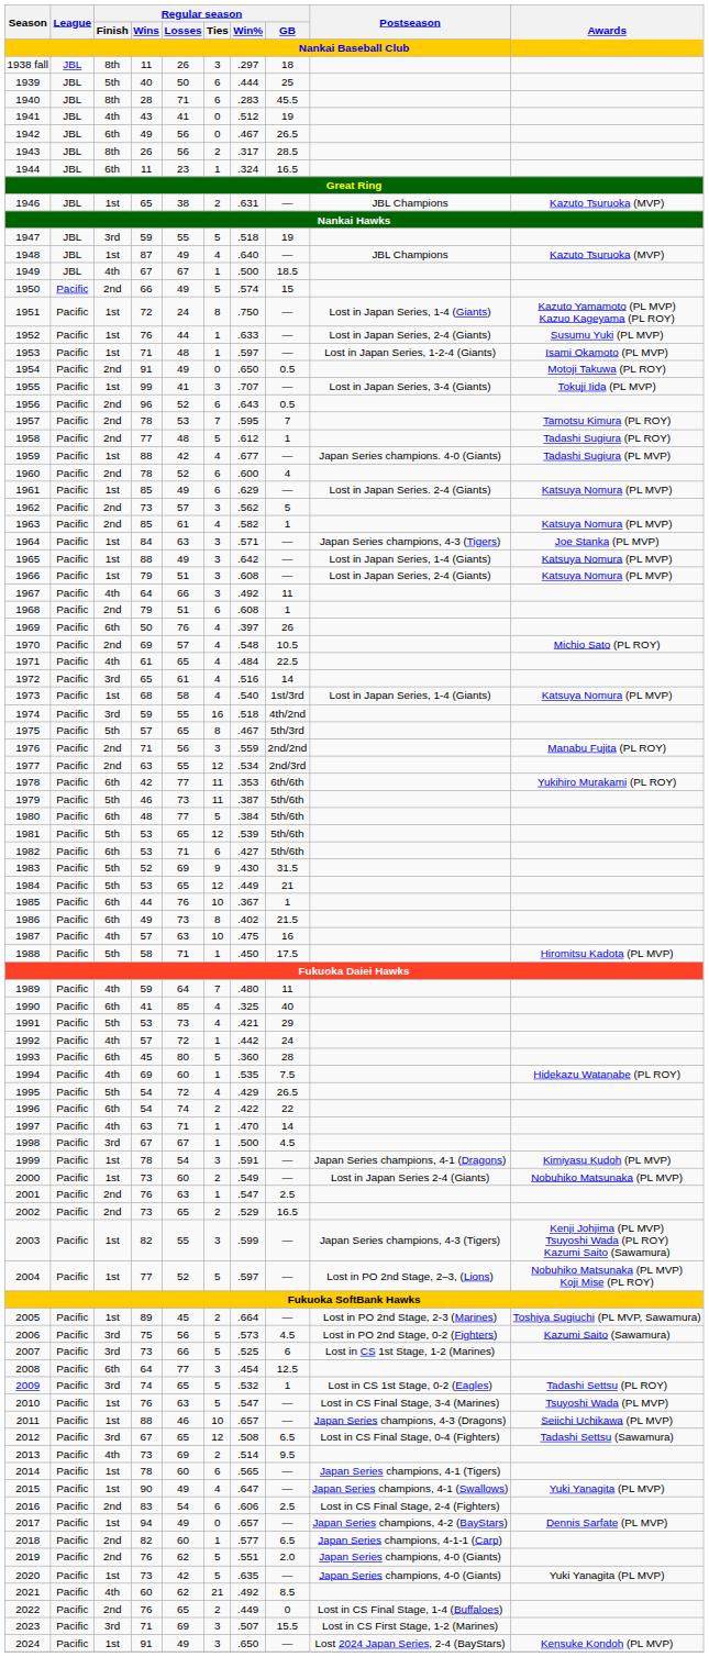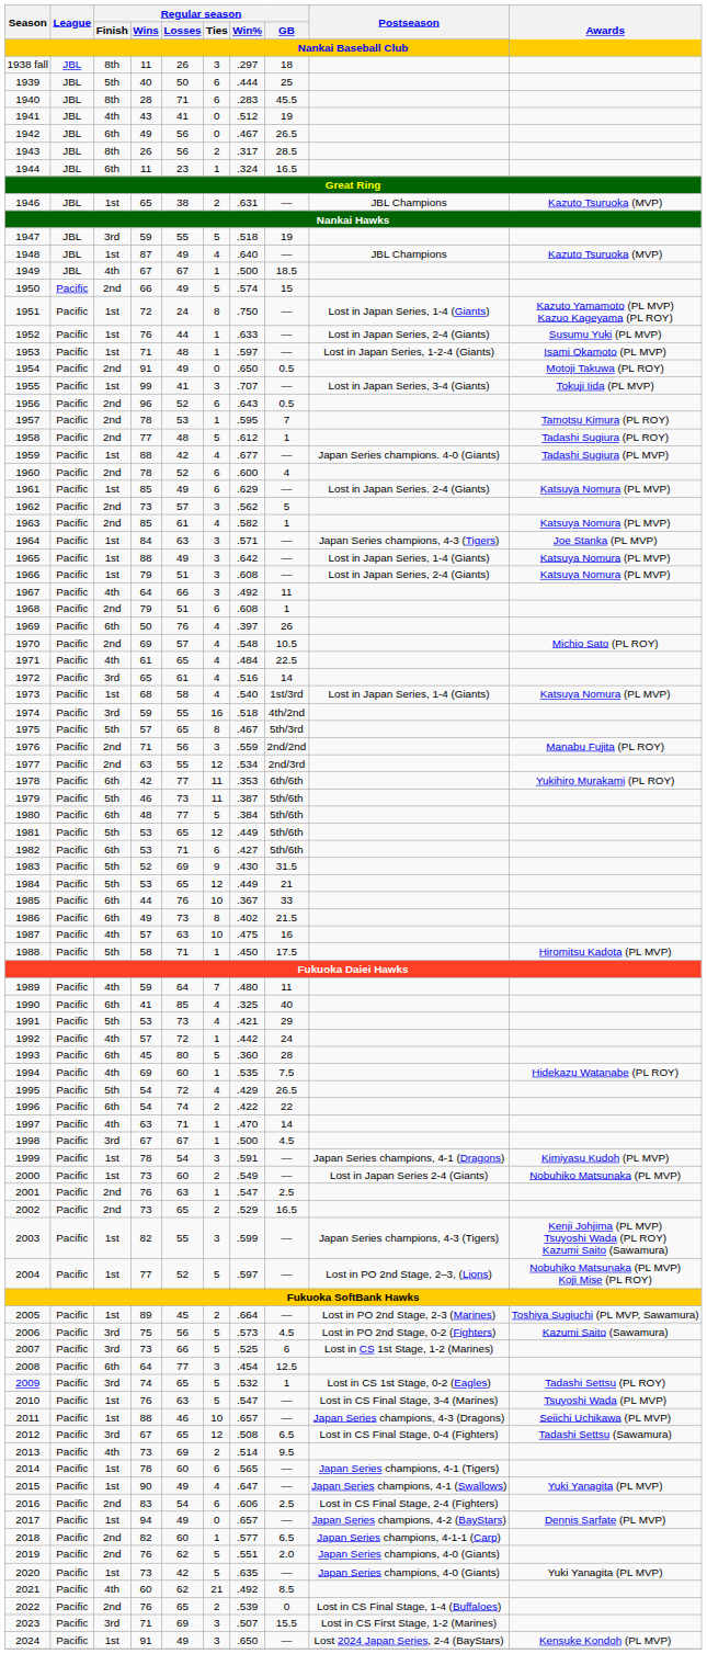 <table class="wikitable" style="text-align:center; font-size:95%">
 <tr>
 <th rowspan=2>Season</th>
 <th rowspan=2><a href='#'>League</a></th>
 <th colspan=6><a href='#'>Regular season</a></th>
 <th rowspan=2><a href='#'>Postseason</a></th>
 <th rowspan=3><a href='#'>Awards</a></th>
 </tr>
 <tr>
 <th>Finish</th>
 <th><a href='#'>Wins</a></th>
 <th><a href='#'>Losses</a></th>
 <th>Ties</th>
 <th><a href='#'>Win%</a></th>
 <th><a href='#'>GB</a></th>
 </tr>
 <tr>
 <td align="center" colspan="10" style="background:#ffcc00; color:blue"><strong>Nankai Baseball Club</strong></td>
 </tr>
 <tr>
 <td>1938 fall</td>
 <td><a href='#'>JBL</a></td>
 <td>8th</td>
 <td>11</td>
 <td>26</td>
 <td>3</td>
 <td>.297</td>
 <td>18</td>
 <td></td>
 <td></td>
 </tr>
 <tr>
 <td>1939</td>
 <td>JBL</td>
 <td>5th</td>
 <td>40</td>
 <td>50</td>
 <td>6</td>
 <td>.444</td>
 <td>25</td>
 <td></td>
 <td></td>
 </tr>
 <tr>
 <td>1940</td>
 <td>JBL</td>
 <td>8th</td>
 <td>28</td>
 <td>71</td>
 <td>6</td>
 <td>.283</td>
 <td>45.5</td>
 <td></td>
 <td></td>
 </tr>
 <tr>
 <td>1941</td>
 <td>JBL</td>
 <td>4th</td>
 <td>43</td>
 <td>41</td>
 <td>0</td>
 <td>.512</td>
 <td>19</td>
 <td></td>
 <td></td>
 </tr>
 <tr>
 <td>1942</td>
 <td>JBL</td>
 <td>6th</td>
 <td>49</td>
 <td>56</td>
 <td>0</td>
 <td>.467</td>
 <td>26.5</td>
 <td></td>
 <td></td>
 </tr>
 <tr>
 <td>1943</td>
 <td>JBL</td>
 <td>8th</td>
 <td>26</td>
 <td>56</td>
 <td>2</td>
 <td>.317</td>
 <td>28.5</td>
 <td></td>
 <td></td>
 </tr>
 <tr>
 <td>1944</td>
 <td>JBL</td>
 <td>6th</td>
 <td>11</td>
 <td>23</td>
 <td>1</td>
 <td>.324</td>
 <td>16.5</td>
 <td></td>
 <td></td>
 </tr>
 <tr>
 <td align="center" colspan="10" style="background:#006400; color:yellow"><strong>Great Ring</strong></td>
 </tr>
 <tr>
 <td>1946</td>
 <td>JBL</td>
 <td>1st</td>
 <td>65</td>
 <td>38</td>
 <td>2</td>
 <td>.631</td>
 <td>—</td>
 <td>JBL Champions</td>
 <td><a href='#'>Kazuto Tsuruoka</a> (MVP)</td>
 </tr>
 <tr>
 <td align="center" colspan="10" style="background:#006400; color:white"><strong>Nankai Hawks</strong></td>
 </tr>
 <tr>
 <td>1947</td>
 <td>JBL</td>
 <td>3rd</td>
 <td>59</td>
 <td>55</td>
 <td>5</td>
 <td>.518</td>
 <td>19</td>
 <td></td>
 <td></td>
 </tr>
 <tr>
 <td>1948</td>
 <td>JBL</td>
 <td>1st</td>
 <td>87</td>
 <td>49</td>
 <td>4</td>
 <td>.640</td>
 <td>—</td>
 <td>JBL Champions</td>
 <td><a href='#'>Kazuto Tsuruoka</a> (MVP)</td>
 </tr>
 <tr>
 <td>1949</td>
 <td>JBL</td>
 <td>4th</td>
 <td>67</td>
 <td>67</td>
 <td>1</td>
 <td>.500</td>
 <td>18.5</td>
 <td></td>
 <td></td>
 </tr>
 <tr>
 <td>1950</td>
 <td><a href='#'>Pacific</a></td>
 <td>2nd</td>
 <td>66</td>
 <td>49</td>
 <td>5</td>
 <td>.574</td>
 <td>15</td>
 <td></td>
 <td></td>
 </tr>
 <tr>
 <td>1951</td>
 <td>Pacific</td>
 <td>1st</td>
 <td>72</td>
 <td>24</td>
 <td>8</td>
 <td>.750</td>
 <td>—</td>
 <td>Lost in Japan Series, 1-4 (<a href='#'>Giants</a>)</td>
 <td><a href='#'>Kazuto Yamamoto</a> (PL MVP)<br><a href='#'>Kazuo Kageyama</a> (PL ROY)</td>
 </tr>
 <tr>
 <td>1952</td>
 <td>Pacific</td>
 <td>1st</td>
 <td>76</td>
 <td>44</td>
 <td>1</td>
 <td>.633</td>
 <td>—</td>
 <td>Lost in Japan Series, 2-4 (Giants)</td>
 <td><a href='#'>Susumu Yuki</a> (PL MVP)</td>
 </tr>
 <tr>
 <td>1953</td>
 <td>Pacific</td>
 <td>1st</td>
 <td>71</td>
 <td>48</td>
 <td>1</td>
 <td>.597</td>
 <td>—</td>
 <td>Lost in Japan Series, 1-2-4 (Giants)</td>
 <td><a href='#'>Isami Okamoto</a> (PL MVP)</td>
 </tr>
 <tr>
 <td>1954</td>
 <td>Pacific</td>
 <td>2nd</td>
 <td>91</td>
 <td>49</td>
 <td>0</td>
 <td>.650</td>
 <td>0.5</td>
 <td></td>
 <td><a href='#'>Motoji Takuwa</a> (PL ROY)</td>
 </tr>
 <tr>
 <td>1955</td>
 <td>Pacific</td>
 <td>1st</td>
 <td>99</td>
 <td>41</td>
 <td>3</td>
 <td>.707</td>
 <td>—</td>
 <td>Lost in Japan Series, 3-4 (Giants)</td>
 <td><a href='#'>Tokuji Iida</a> (PL MVP)</td>
 </tr>
 <tr>
 <td>1956</td>
 <td>Pacific</td>
 <td>2nd</td>
 <td>96</td>
 <td>52</td>
 <td>6</td>
 <td>.643</td>
 <td>0.5</td>
 <td></td>
 <td></td>
 </tr>
 <tr>
 <td>1957</td>
 <td>Pacific</td>
 <td>2nd</td>
 <td>78</td>
 <td>53</td>
-<td>7</td>
+<td>1</td>
 <td>.595</td>
 <td>7</td>
 <td></td>
 <td><a href='#'>Tamotsu Kimura</a> (PL ROY)</td>
 </tr>
 <tr>
 <td>1958</td>
 <td>Pacific</td>
 <td>2nd</td>
 <td>77</td>
 <td>48</td>
 <td>5</td>
 <td>.612</td>
 <td>1</td>
 <td></td>
 <td><a href='#'>Tadashi Sugiura</a> (PL ROY)</td>
 </tr>
 <tr>
 <td>1959</td>
 <td>Pacific</td>
 <td>1st</td>
 <td>88</td>
 <td>42</td>
 <td>4</td>
 <td>.677</td>
 <td>—</td>
 <td>Japan Series champions. 4-0 (Giants)</td>
 <td><a href='#'>Tadashi Sugiura</a> (PL MVP)</td>
 </tr>
 <tr>
 <td>1960</td>
 <td>Pacific</td>
 <td>2nd</td>
 <td>78</td>
 <td>52</td>
 <td>6</td>
 <td>.600</td>
 <td>4</td>
 <td></td>
 <td></td>
 </tr>
 <tr>
 <td>1961</td>
 <td>Pacific</td>
 <td>1st</td>
 <td>85</td>
 <td>49</td>
 <td>6</td>
 <td>.629</td>
 <td>—</td>
 <td>Lost in Japan Series. 2-4 (Giants)</td>
 <td><a href='#'>Katsuya Nomura</a> (PL MVP)</td>
 </tr>
 <tr>
 <td>1962</td>
 <td>Pacific</td>
 <td>2nd</td>
 <td>73</td>
 <td>57</td>
 <td>3</td>
 <td>.562</td>
 <td>5</td>
 <td></td>
 <td></td>
 </tr>
 <tr>
 <td>1963</td>
 <td>Pacific</td>
 <td>2nd</td>
 <td>85</td>
 <td>61</td>
 <td>4</td>
 <td>.582</td>
 <td>1</td>
 <td></td>
 <td><a href='#'>Katsuya Nomura</a> (PL MVP)</td>
 </tr>
 <tr>
 <td>1964</td>
 <td>Pacific</td>
 <td>1st</td>
 <td>84</td>
 <td>63</td>
 <td>3</td>
 <td>.571</td>
 <td>—</td>
 <td>Japan Series champions, 4-3 (<a href='#'>Tigers</a>)</td>
 <td><a href='#'>Joe Stanka</a> (PL MVP)</td>
 </tr>
 <tr>
 <td>1965</td>
 <td>Pacific</td>
 <td>1st</td>
 <td>88</td>
 <td>49</td>
 <td>3</td>
 <td>.642</td>
 <td>—</td>
 <td>Lost in Japan Series, 1-4 (Giants)</td>
 <td><a href='#'>Katsuya Nomura</a> (PL MVP)</td>
 </tr>
 <tr>
 <td>1966</td>
 <td>Pacific</td>
 <td>1st</td>
 <td>79</td>
 <td>51</td>
 <td>3</td>
 <td>.608</td>
 <td>—</td>
 <td>Lost in Japan Series, 2-4 (Giants)</td>
 <td><a href='#'>Katsuya Nomura</a> (PL MVP)</td>
 </tr>
 <tr>
 <td>1967</td>
 <td>Pacific</td>
 <td>4th</td>
 <td>64</td>
 <td>66</td>
 <td>3</td>
 <td>.492</td>
 <td>11</td>
 <td></td>
 <td></td>
 </tr>
 <tr>
 <td>1968</td>
 <td>Pacific</td>
 <td>2nd</td>
 <td>79</td>
 <td>51</td>
 <td>6</td>
 <td>.608</td>
 <td>1</td>
 <td></td>
 <td></td>
 </tr>
 <tr>
 <td>1969</td>
 <td>Pacific</td>
 <td>6th</td>
 <td>50</td>
 <td>76</td>
 <td>4</td>
 <td>.397</td>
 <td>26</td>
 <td></td>
 <td></td>
 </tr>
 <tr>
 <td>1970</td>
 <td>Pacific</td>
 <td>2nd</td>
 <td>69</td>
 <td>57</td>
 <td>4</td>
 <td>.548</td>
 <td>10.5</td>
 <td></td>
 <td><a href='#'>Michio Sato</a> (PL ROY)</td>
 </tr>
 <tr>
 <td>1971</td>
 <td>Pacific</td>
 <td>4th</td>
 <td>61</td>
 <td>65</td>
 <td>4</td>
 <td>.484</td>
 <td>22.5</td>
 <td></td>
 <td></td>
 </tr>
 <tr>
 <td>1972</td>
 <td>Pacific</td>
 <td>3rd</td>
 <td>65</td>
 <td>61</td>
 <td>4</td>
 <td>.516</td>
 <td>14</td>
 <td></td>
 <td></td>
 </tr>
 <tr>
 <td>1973</td>
 <td>Pacific</td>
 <td>1st</td>
 <td>68</td>
 <td>58</td>
 <td>4</td>
 <td>.540</td>
 <td>1st/3rd</td>
 <td>Lost in Japan Series, 1-4 (Giants)</td>
 <td><a href='#'>Katsuya Nomura</a> (PL MVP)</td>
 </tr>
 <tr>
 <td>1974</td>
 <td>Pacific</td>
 <td>3rd</td>
 <td>59</td>
 <td>55</td>
 <td>16</td>
 <td>.518</td>
 <td>4th/2nd</td>
 <td></td>
 <td></td>
 </tr>
 <tr>
 <td>1975</td>
 <td>Pacific</td>
 <td>5th</td>
 <td>57</td>
 <td>65</td>
 <td>8</td>
 <td>.467</td>
 <td>5th/3rd</td>
 <td></td>
 <td></td>
 </tr>
 <tr>
 <td>1976</td>
 <td>Pacific</td>
 <td>2nd</td>
 <td>71</td>
 <td>56</td>
 <td>3</td>
 <td>.559</td>
 <td>2nd/2nd</td>
 <td></td>
 <td><a href='#'>Manabu Fujita</a> (PL ROY)</td>
 </tr>
 <tr>
 <td>1977</td>
 <td>Pacific</td>
 <td>2nd</td>
 <td>63</td>
 <td>55</td>
 <td>12</td>
 <td>.534</td>
 <td>2nd/3rd</td>
 <td></td>
 <td></td>
 </tr>
 <tr>
 <td>1978</td>
 <td>Pacific</td>
 <td>6th</td>
 <td>42</td>
 <td>77</td>
 <td>11</td>
 <td>.353</td>
 <td>6th/6th</td>
 <td></td>
 <td><a href='#'>Yukihiro Murakami</a> (PL ROY)</td>
 </tr>
 <tr>
 <td>1979</td>
 <td>Pacific</td>
 <td>5th</td>
 <td>46</td>
 <td>73</td>
 <td>11</td>
 <td>.387</td>
 <td>5th/6th</td>
 <td></td>
 <td></td>
 </tr>
 <tr>
 <td>1980</td>
 <td>Pacific</td>
 <td>6th</td>
 <td>48</td>
 <td>77</td>
 <td>5</td>
 <td>.384</td>
 <td>5th/6th</td>
 <td></td>
 <td></td>
 </tr>
 <tr>
 <td>1981</td>
 <td>Pacific</td>
 <td>5th</td>
 <td>53</td>
 <td>65</td>
 <td>12</td>
-<td>.539</td>
+<td>.449</td>
 <td>5th/6th</td>
 <td></td>
 <td></td>
 </tr>
 <tr>
 <td>1982</td>
 <td>Pacific</td>
 <td>6th</td>
 <td>53</td>
 <td>71</td>
 <td>6</td>
 <td>.427</td>
 <td>5th/6th</td>
 <td></td>
 <td></td>
 </tr>
 <tr>
 <td>1983</td>
 <td>Pacific</td>
 <td>5th</td>
 <td>52</td>
 <td>69</td>
 <td>9</td>
 <td>.430</td>
 <td>31.5</td>
 <td></td>
 <td></td>
 </tr>
 <tr>
 <td>1984</td>
 <td>Pacific</td>
 <td>5th</td>
 <td>53</td>
 <td>65</td>
 <td>12</td>
 <td>.449</td>
 <td>21</td>
 <td></td>
 <td></td>
 </tr>
 <tr>
 <td>1985</td>
 <td>Pacific</td>
 <td>6th</td>
 <td>44</td>
 <td>76</td>
 <td>10</td>
 <td>.367</td>
-<td>1</td>
+<td>33</td>
 <td></td>
 <td></td>
 </tr>
 <tr>
 <td>1986</td>
 <td>Pacific</td>
 <td>6th</td>
 <td>49</td>
 <td>73</td>
 <td>8</td>
 <td>.402</td>
 <td>21.5</td>
 <td></td>
 <td></td>
 </tr>
 <tr>
 <td>1987</td>
 <td>Pacific</td>
 <td>4th</td>
 <td>57</td>
 <td>63</td>
 <td>10</td>
 <td>.475</td>
 <td>16</td>
 <td></td>
 <td></td>
 </tr>
 <tr>
 <td>1988</td>
 <td>Pacific</td>
 <td>5th</td>
 <td>58</td>
 <td>71</td>
 <td>1</td>
 <td>.450</td>
 <td>17.5</td>
 <td></td>
 <td><a href='#'>Hiromitsu Kadota</a> (PL MVP)</td>
 </tr>
 <tr>
 <td align="center" colspan="10" style="background:#ff4027; color:white"><strong>Fukuoka Daiei Hawks</strong></td>
 </tr>
 <tr>
 <td>1989</td>
 <td>Pacific</td>
 <td>4th</td>
 <td>59</td>
 <td>64</td>
 <td>7</td>
 <td>.480</td>
 <td>11</td>
 <td></td>
 <td></td>
 </tr>
 <tr>
 <td>1990</td>
 <td>Pacific</td>
 <td>6th</td>
 <td>41</td>
 <td>85</td>
 <td>4</td>
 <td>.325</td>
 <td>40</td>
 <td></td>
 <td></td>
 </tr>
 <tr>
 <td>1991</td>
 <td>Pacific</td>
 <td>5th</td>
 <td>53</td>
 <td>73</td>
 <td>4</td>
 <td>.421</td>
 <td>29</td>
 <td></td>
 <td></td>
 </tr>
 <tr>
 <td>1992</td>
 <td>Pacific</td>
 <td>4th</td>
 <td>57</td>
 <td>72</td>
 <td>1</td>
 <td>.442</td>
 <td>24</td>
 <td></td>
 <td></td>
 </tr>
 <tr>
 <td>1993</td>
 <td>Pacific</td>
 <td>6th</td>
 <td>45</td>
 <td>80</td>
 <td>5</td>
 <td>.360</td>
 <td>28</td>
 <td></td>
 <td></td>
 </tr>
 <tr>
 <td>1994</td>
 <td>Pacific</td>
 <td>4th</td>
 <td>69</td>
 <td>60</td>
 <td>1</td>
 <td>.535</td>
 <td>7.5</td>
 <td></td>
 <td><a href='#'>Hidekazu Watanabe</a> (PL ROY)</td>
 </tr>
 <tr>
 <td>1995</td>
 <td>Pacific</td>
 <td>5th</td>
 <td>54</td>
 <td>72</td>
 <td>4</td>
 <td>.429</td>
 <td>26.5</td>
 <td></td>
 <td></td>
 </tr>
 <tr>
 <td>1996</td>
 <td>Pacific</td>
 <td>6th</td>
 <td>54</td>
 <td>74</td>
 <td>2</td>
 <td>.422</td>
 <td>22</td>
 <td></td>
 <td></td>
 </tr>
 <tr>
 <td>1997</td>
 <td>Pacific</td>
 <td>4th</td>
 <td>63</td>
 <td>71</td>
 <td>1</td>
 <td>.470</td>
 <td>14</td>
 <td></td>
 <td></td>
 </tr>
 <tr>
 <td>1998</td>
 <td>Pacific</td>
 <td>3rd</td>
 <td>67</td>
 <td>67</td>
 <td>1</td>
 <td>.500</td>
 <td>4.5</td>
 <td></td>
 <td></td>
 </tr>
 <tr>
 <td>1999</td>
 <td>Pacific</td>
 <td>1st</td>
 <td>78</td>
 <td>54</td>
 <td>3</td>
 <td>.591</td>
 <td>—</td>
 <td>Japan Series champions, 4-1 (<a href='#'>Dragons</a>)</td>
 <td><a href='#'>Kimiyasu Kudoh</a> (PL MVP)</td>
 </tr>
 <tr>
 <td>2000</td>
 <td>Pacific</td>
 <td>1st</td>
 <td>73</td>
 <td>60</td>
 <td>2</td>
 <td>.549</td>
 <td>—</td>
 <td>Lost in Japan Series 2-4 (Giants)</td>
 <td><a href='#'>Nobuhiko Matsunaka</a> (PL MVP)</td>
 </tr>
 <tr>
 <td>2001</td>
 <td>Pacific</td>
 <td>2nd</td>
 <td>76</td>
 <td>63</td>
 <td>1</td>
 <td>.547</td>
 <td>2.5</td>
 <td></td>
 <td></td>
 </tr>
 <tr>
 <td>2002</td>
 <td>Pacific</td>
 <td>2nd</td>
 <td>73</td>
 <td>65</td>
 <td>2</td>
 <td>.529</td>
 <td>16.5</td>
 <td></td>
 <td></td>
 </tr>
 <tr>
 <td>2003</td>
 <td>Pacific</td>
 <td>1st</td>
 <td>82</td>
 <td>55</td>
 <td>3</td>
 <td>.599</td>
 <td>—</td>
 <td>Japan Series champions, 4-3 (Tigers)</td>
 <td><a href='#'>Kenji Johjima</a> (PL MVP)<br><a href='#'>Tsuyoshi Wada</a> (PL ROY)<br><a href='#'>Kazumi Saito</a> (Sawamura)</td>
 </tr>
 <tr>
 <td>2004</td>
 <td>Pacific</td>
 <td>1st</td>
 <td>77</td>
 <td>52</td>
 <td>5</td>
 <td>.597</td>
 <td>—</td>
 <td>Lost in PO 2nd Stage, 2–3, (<a href='#'>Lions</a>)</td>
 <td><a href='#'>Nobuhiko Matsunaka</a> (PL MVP)<br><a href='#'>Koji Mise</a> (PL ROY)</td>
 </tr>
 <tr>
 <td align="center" colspan="10" style="background:#FFCC00; color:black"><strong>Fukuoka SoftBank Hawks</strong></td>
 </tr>
 <tr>
 <td>2005</td>
 <td>Pacific</td>
 <td>1st</td>
 <td>89</td>
 <td>45</td>
 <td>2</td>
 <td>.664</td>
 <td>—</td>
 <td>Lost in PO 2nd Stage, 2-3 (<a href='#'>Marines</a>)</td>
 <td><a href='#'>Toshiya Sugiuchi</a> (PL MVP, Sawamura)</td>
 </tr>
 <tr>
 <td>2006</td>
 <td>Pacific</td>
 <td>3rd</td>
 <td>75</td>
 <td>56</td>
 <td>5</td>
 <td>.573</td>
 <td>4.5</td>
 <td>Lost in PO 2nd Stage, 0-2 (<a href='#'>Fighters</a>)</td>
 <td><a href='#'>Kazumi Saito</a> (Sawamura)</td>
 </tr>
 <tr>
 <td>2007</td>
 <td>Pacific</td>
 <td>3rd</td>
 <td>73</td>
 <td>66</td>
 <td>5</td>
 <td>.525</td>
 <td>6</td>
 <td>Lost in <a href='#'>CS</a> 1st Stage, 1-2 (Marines)</td>
 <td></td>
 </tr>
 <tr>
 <td>2008</td>
 <td>Pacific</td>
 <td>6th</td>
 <td>64</td>
 <td>77</td>
 <td>3</td>
 <td>.454</td>
 <td>12.5</td>
 <td></td>
 <td></td>
 </tr>
 <tr>
 <td><a href='#'>2009</a></td>
 <td>Pacific</td>
 <td>3rd</td>
 <td>74</td>
 <td>65</td>
 <td>5</td>
 <td>.532</td>
 <td>1</td>
 <td>Lost in CS 1st Stage, 0-2 (<a href='#'>Eagles</a>)</td>
 <td><a href='#'>Tadashi Settsu</a> (PL ROY)</td>
 </tr>
 <tr>
 <td>2010</td>
 <td>Pacific</td>
 <td>1st</td>
 <td>76</td>
 <td>63</td>
 <td>5</td>
 <td>.547</td>
 <td>—</td>
 <td>Lost in CS Final Stage, 3-4 (Marines)</td>
 <td><a href='#'>Tsuyoshi Wada</a> (PL MVP)</td>
 </tr>
 <tr>
 <td>2011</td>
 <td>Pacific</td>
 <td>1st</td>
 <td>88</td>
 <td>46</td>
 <td>10</td>
 <td>.657</td>
 <td>—</td>
 <td><a href='#'>Japan Series</a> champions, 4-3 (Dragons)</td>
 <td><a href='#'>Seiichi Uchikawa</a> (PL MVP)</td>
 </tr>
 <tr>
 <td>2012</td>
 <td>Pacific</td>
 <td>3rd</td>
 <td>67</td>
 <td>65</td>
 <td>12</td>
 <td>.508</td>
 <td>6.5</td>
 <td>Lost in CS Final Stage, 0-4 (Fighters)</td>
 <td><a href='#'>Tadashi Settsu</a> (Sawamura)</td>
 </tr>
 <tr>
 <td>2013</td>
 <td>Pacific</td>
 <td>4th</td>
 <td>73</td>
 <td>69</td>
 <td>2</td>
 <td>.514</td>
 <td>9.5</td>
 <td></td>
 <td></td>
 </tr>
 <tr>
 <td>2014</td>
 <td>Pacific</td>
 <td>1st</td>
 <td>78</td>
 <td>60</td>
 <td>6</td>
 <td>.565</td>
 <td>—</td>
 <td><a href='#'>Japan Series</a> champions, 4-1 (Tigers)</td>
 <td></td>
 </tr>
 <tr>
 <td>2015</td>
 <td>Pacific</td>
 <td>1st</td>
 <td>90</td>
 <td>49</td>
 <td>4</td>
 <td>.647</td>
 <td>—</td>
 <td><a href='#'>Japan Series</a> champions, 4-1 (<a href='#'>Swallows</a>)</td>
 <td><a href='#'>Yuki Yanagita</a> (PL MVP)</td>
 </tr>
 <tr>
 <td>2016</td>
 <td>Pacific</td>
 <td>2nd</td>
 <td>83</td>
 <td>54</td>
 <td>6</td>
 <td>.606</td>
 <td>2.5</td>
 <td>Lost in CS Final Stage, 2-4 (Fighters)</td>
 <td></td>
 </tr>
 <tr>
 <td>2017</td>
 <td>Pacific</td>
 <td>1st</td>
 <td>94</td>
 <td>49</td>
 <td>0</td>
 <td>.657</td>
 <td>—</td>
 <td><a href='#'>Japan Series</a> champions, 4-2 (<a href='#'>BayStars</a>)</td>
 <td><a href='#'>Dennis Sarfate</a> (PL MVP)</td>
 </tr>
 <tr>
 <td>2018</td>
 <td>Pacific</td>
 <td>2nd</td>
 <td>82</td>
 <td>60</td>
 <td>1</td>
 <td>.577</td>
 <td>6.5</td>
 <td><a href='#'>Japan Series</a> champions, 4-1-1 (<a href='#'>Carp</a>)</td>
 <td></td>
 </tr>
 <tr>
 <td>2019</td>
 <td>Pacific</td>
 <td>2nd</td>
 <td>76</td>
 <td>62</td>
 <td>5</td>
 <td>.551</td>
 <td>2.0</td>
 <td><a href='#'>Japan Series</a> champions, 4-0 (Giants)</td>
 <td></td>
 </tr>
 <tr>
 <td>2020</td>
 <td>Pacific</td>
 <td>1st</td>
 <td>73</td>
 <td>42</td>
 <td>5</td>
 <td>.635</td>
 <td>—</td>
 <td><a href='#'>Japan Series</a> champions, 4-0 (Giants)</td>
 <td>Yuki Yanagita (PL MVP)</td>
 </tr>
 <tr>
 <td>2021</td>
 <td>Pacific</td>
 <td>4th</td>
 <td>60</td>
 <td>62</td>
 <td>21</td>
 <td>.492</td>
 <td>8.5</td>
 <td></td>
 <td></td>
 </tr>
 <tr>
 <td>2022</td>
 <td>Pacific</td>
 <td>2nd</td>
 <td>76</td>
 <td>65</td>
 <td>2</td>
-<td>.449</td>
+<td>.539</td>
 <td>0</td>
 <td>Lost in CS Final Stage, 1-4  (<a href='#'>Buffaloes</a>)</td>
 <td></td>
 </tr>
 <tr>
 <td>2023</td>
 <td>Pacific</td>
 <td>3rd</td>
 <td>71</td>
 <td>69</td>
 <td>3</td>
 <td>.507</td>
 <td>15.5</td>
 <td>Lost in CS First Stage, 1-2 (Marines)</td>
 <td></td>
 </tr>
 <tr>
 <td>2024</td>
 <td>Pacific</td>
 <td>1st</td>
 <td>91</td>
 <td>49</td>
 <td>3</td>
 <td>.650</td>
 <td>—</td>
 <td>Lost <a href='#'>2024 Japan Series</a>, 2-4 (BayStars)</td>
 <td><a href='#'>Kensuke Kondoh</a> (PL MVP)</td>
 </tr>
 <tr>
 </tr>
 </table>
